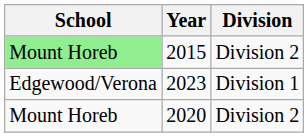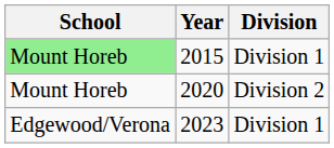 <table class="wikitable">
 <tr>
 <th>School</th>
 <th>Year</th>
 <th>Division</th>
 </tr>
 <tr>
 <td style="background: lightgreen;">Mount Horeb</td>
 <td>2015</td>
+<td>Division 1</td>
+</tr>
+<tr>
+<td>Mount Horeb</td>
+<td>2020</td>
 <td>Division 2</td>
 </tr>
 <tr>
 <td>Edgewood/Verona</td>
 <td>2023</td>
 <td>Division 1</td>
 </tr>
-<tr>
-<td>Mount Horeb</td>
-<td>2020</td>
-<td>Division 2</td>
-</tr>
 </table>
